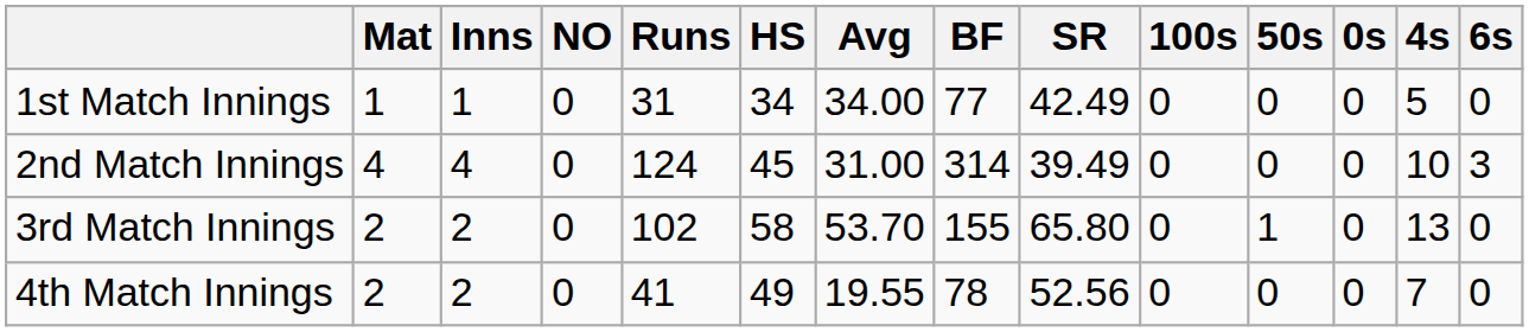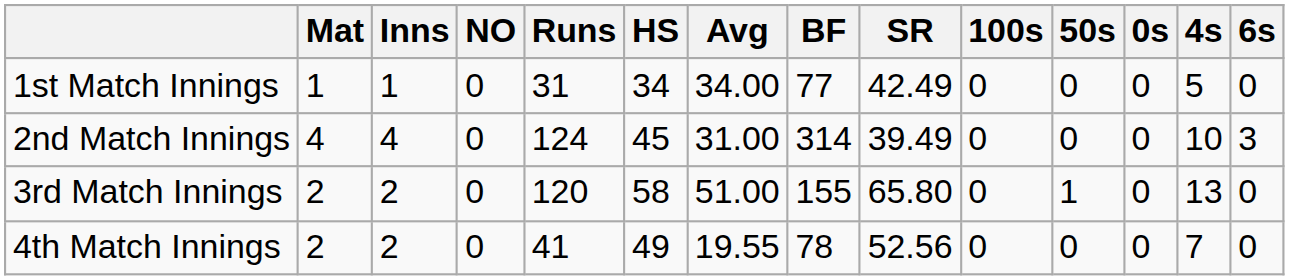 <table class="wikitable">
 <tr>
 <th></th>
 <th>Mat</th>
 <th>Inns</th>
 <th>NO</th>
 <th>Runs</th>
 <th>HS</th>
 <th>Avg</th>
 <th>BF</th>
 <th>SR</th>
 <th>100s</th>
 <th>50s</th>
 <th>0s</th>
 <th>4s</th>
 <th>6s</th>
 </tr>
 <tr>
 <td>1st Match Innings</td>
 <td>1</td>
 <td>1</td>
 <td>0</td>
 <td>31</td>
 <td>34</td>
 <td>34.00</td>
 <td>77</td>
 <td>42.49</td>
 <td>0</td>
 <td>0</td>
 <td>0</td>
 <td>5</td>
 <td>0</td>
 </tr>
 <tr>
 <td>2nd Match Innings</td>
 <td>4</td>
 <td>4</td>
 <td>0</td>
 <td>124</td>
 <td>45</td>
 <td>31.00</td>
 <td>314</td>
 <td>39.49</td>
 <td>0</td>
 <td>0</td>
 <td>0</td>
 <td>10</td>
 <td>3</td>
 </tr>
 <tr>
 <td>3rd Match Innings</td>
 <td>2</td>
 <td>2</td>
 <td>0</td>
-<td>102</td>
+<td>120</td>
 <td>58</td>
-<td>53.70</td>
+<td>51.00</td>
 <td>155</td>
 <td>65.80</td>
 <td>0</td>
 <td>1</td>
 <td>0</td>
 <td>13</td>
 <td>0</td>
 </tr>
 <tr>
 <td>4th Match Innings</td>
 <td>2</td>
 <td>2</td>
 <td>0</td>
 <td>41</td>
 <td>49</td>
 <td>19.55</td>
 <td>78</td>
 <td>52.56</td>
 <td>0</td>
 <td>0</td>
 <td>0</td>
 <td>7</td>
 <td>0</td>
 </tr>
 </table>
